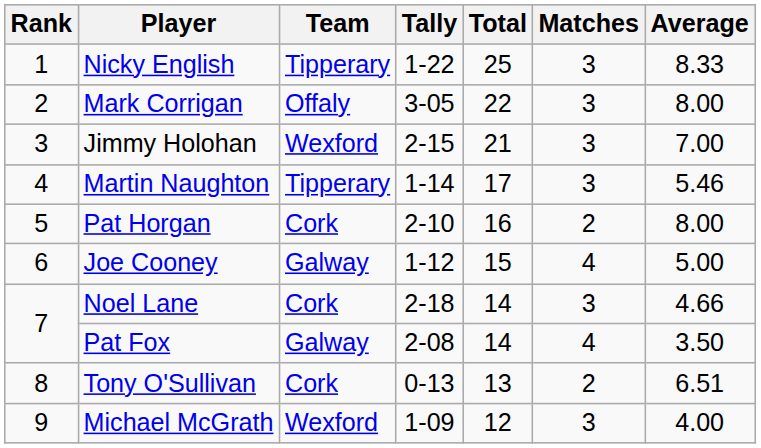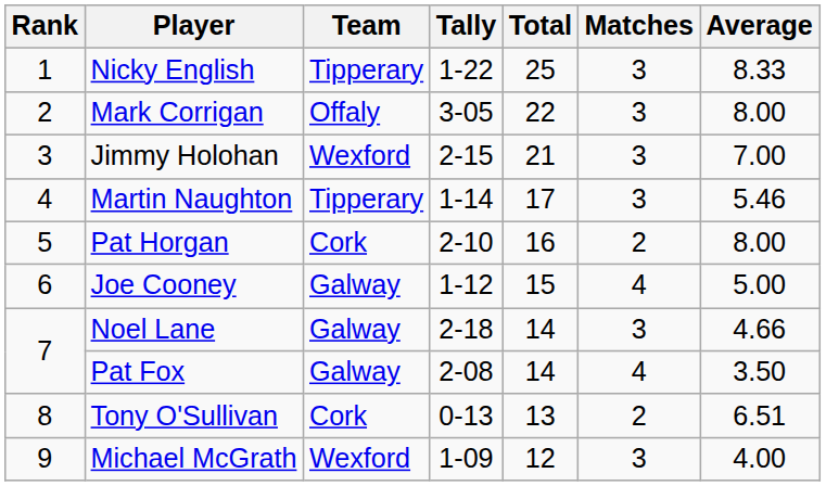 <table class="wikitable">
 <tr>
 <th>Rank</th>
 <th>Player</th>
 <th>Team</th>
 <th>Tally</th>
 <th>Total</th>
 <th>Matches</th>
 <th>Average</th>
 </tr>
 <tr>
 <td rowspan=1 align=center>1</td>
 <td><a href='#'>Nicky English</a></td>
 <td><a href='#'>Tipperary</a></td>
 <td align=center>1-22</td>
 <td align=center>25</td>
 <td align=center>3</td>
 <td align=center>8.33</td>
 </tr>
 <tr>
 <td rowspan=1 align=center>2</td>
 <td><a href='#'>Mark Corrigan</a></td>
 <td><a href='#'>Offaly</a></td>
 <td align=center>3-05</td>
 <td align=center>22</td>
 <td align=center>3</td>
 <td align=center>8.00</td>
 </tr>
 <tr>
 <td rowspan=1 align=center>3</td>
 <td>Jimmy Holohan</td>
 <td><a href='#'>Wexford</a></td>
 <td align=center>2-15</td>
 <td align=center>21</td>
 <td align=center>3</td>
 <td align=center>7.00</td>
 </tr>
 <tr>
 <td rowspan=1 align=center>4</td>
 <td><a href='#'>Martin Naughton</a></td>
 <td><a href='#'>Tipperary</a></td>
 <td align=center>1-14</td>
 <td align=center>17</td>
 <td align=center>3</td>
 <td align=center>5.46</td>
 </tr>
 <tr>
 <td rowspan=1 align=center>5</td>
 <td><a href='#'>Pat Horgan</a></td>
 <td><a href='#'>Cork</a></td>
 <td align=center>2-10</td>
 <td align=center>16</td>
 <td align=center>2</td>
 <td align=center>8.00</td>
 </tr>
 <tr>
 <td rowspan=1 align=center>6</td>
 <td><a href='#'>Joe Cooney</a></td>
 <td><a href='#'>Galway</a></td>
 <td align=center>1-12</td>
 <td align=center>15</td>
 <td align=center>4</td>
 <td align=center>5.00</td>
 </tr>
 <tr>
 <td rowspan=2 align=center>7</td>
 <td><a href='#'>Noel Lane</a></td>
-<td><a href='#'>Cork</a></td>
+<td><a href='#'>Galway</a></td>
 <td align=center>2-18</td>
 <td align=center>14</td>
 <td align=center>3</td>
 <td align=center>4.66</td>
 </tr>
 <tr>
 <td><a href='#'>Pat Fox</a></td>
 <td><a href='#'>Galway</a></td>
 <td align=center>2-08</td>
 <td align=center>14</td>
 <td align=center>4</td>
 <td align=center>3.50</td>
 </tr>
 <tr>
 <td rowspan=1 align=center>8</td>
 <td><a href='#'>Tony O'Sullivan</a></td>
 <td><a href='#'>Cork</a></td>
 <td align=center>0-13</td>
 <td align=center>13</td>
 <td align=center>2</td>
 <td align=center>6.51</td>
 </tr>
 <tr>
 <td rowspan=1 align=center>9</td>
 <td><a href='#'>Michael McGrath</a></td>
 <td><a href='#'>Wexford</a></td>
 <td align=center>1-09</td>
 <td align=center>12</td>
 <td align=center>3</td>
 <td align=center>4.00</td>
 </tr>
 </table>
